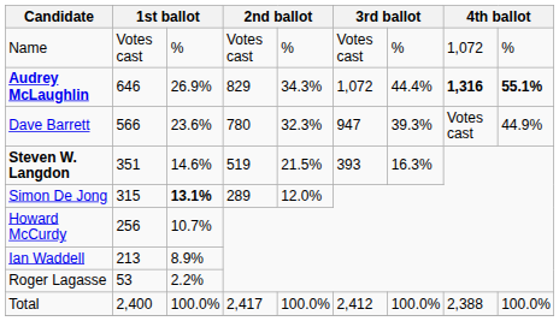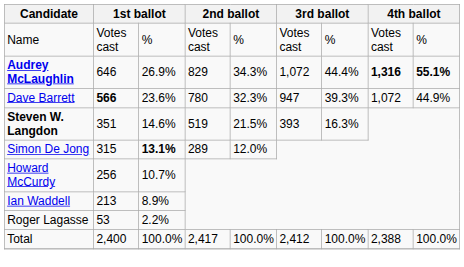 <table class="wikitable">
 <tr>
 <th colspan = "1">Candidate</th>
 <th colspan = "2">1st ballot</th>
 <th colspan = "2">2nd ballot</th>
 <th colspan = "2">3rd ballot</th>
 <th colspan = "2">4th ballot</th>
 </tr>
 <tr>
 <td>Name</td>
 <td>Votes cast</td>
 <td>%</td>
 <td>Votes cast</td>
 <td>%</td>
 <td>Votes cast</td>
 <td>%</td>
-<td>1,072</td>
+<td>Votes cast</td>
 <td>%</td>
 </tr>
 <tr>
 <td><strong><a href='#'>Audrey McLaughlin</a></strong></td>
 <td>646</td>
 <td>26.9%</td>
 <td>829</td>
 <td>34.3%</td>
 <td>1,072</td>
 <td>44.4%</td>
 <td><strong>1,316</strong></td>
 <td><strong>55.1%</strong></td>
 </tr>
 <tr>
 <td><a href='#'>Dave Barrett</a></td>
-<td>566</td>
+<td><strong>566</strong></td>
 <td>23.6%</td>
 <td>780</td>
 <td>32.3%</td>
 <td>947</td>
 <td>39.3%</td>
-<td>Votes cast</td>
+<td>1,072</td>
 <td>44.9%</td>
 </tr>
 <tr>
 <td><strong>Steven W. Langdon</strong></td>
 <td>351</td>
 <td>14.6%</td>
 <td>519</td>
 <td>21.5%</td>
 <td>393</td>
 <td>16.3%</td>
 </tr>
 <tr>
 <td><a href='#'>Simon De Jong</a></td>
 <td>315</td>
 <td><strong>13.1%</strong></td>
 <td>289</td>
 <td>12.0%</td>
 </tr>
 <tr>
 <td><a href='#'>Howard McCurdy</a></td>
 <td>256</td>
 <td>10.7%</td>
 </tr>
 <tr>
 <td><a href='#'>Ian Waddell</a></td>
 <td>213</td>
 <td>8.9%</td>
 </tr>
 <tr>
 <td>Roger Lagasse</td>
 <td>53</td>
 <td>2.2%</td>
 </tr>
 <tr>
 <td>Total</td>
 <td>2,400</td>
 <td>100.0%</td>
 <td>2,417</td>
 <td>100.0%</td>
 <td>2,412</td>
 <td>100.0%</td>
 <td>2,388</td>
 <td>100.0%</td>
 </tr>
 <tr>
 </tr>
 </table>
